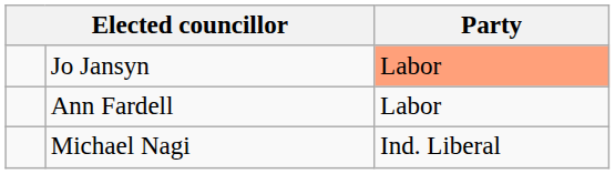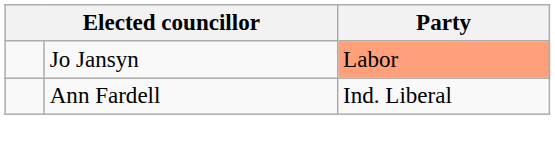 <table class="wikitable" style="float:right;clear:right;width:30%">
 <tr>
 <th colspan="2">Elected councillor</th>
 <th>Party</th>
 </tr>
 <tr>
 <td> </td>
 <td>Jo Jansyn</td>
 <td style="background: lightsalmon;">Labor</td>
 </tr>
 <tr>
 <td> </td>
 <td>Ann Fardell</td>
-<td>Labor</td>
-</tr>
-<tr>
-<td> </td>
-<td>Michael Nagi</td>
 <td>Ind. Liberal</td>
 </tr>
 </table>
